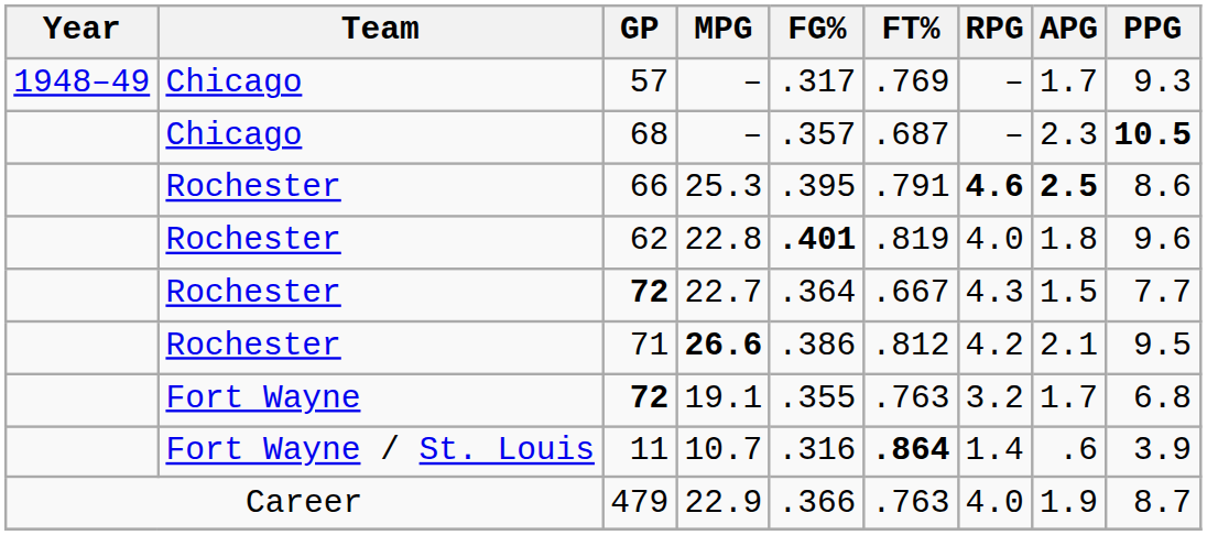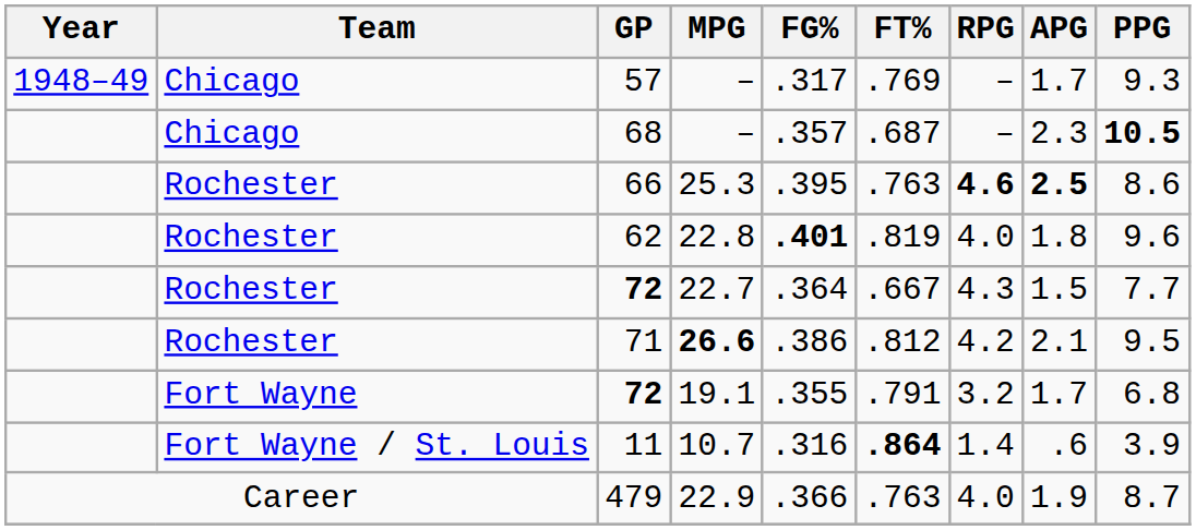 <table class="wikitable sortable" style="font-size:95%; text-align:right;">
 <tr>
 <th>Year</th>
 <th>Team</th>
 <th>GP</th>
 <th>MPG</th>
 <th>FG%</th>
 <th>FT%</th>
 <th>RPG</th>
 <th>APG</th>
 <th>PPG</th>
 </tr>
 <tr>
 <td style="text-align:left;"><a href='#'>1948–49</a></td>
 <td style="text-align:left;"><a href='#'>Chicago</a></td>
 <td>57</td>
 <td>–</td>
 <td>.317</td>
 <td>.769</td>
 <td>–</td>
 <td>1.7</td>
 <td>9.3</td>
 </tr>
 <tr>
 <td style="text-align:left;"></td>
 <td style="text-align:left;"><a href='#'>Chicago</a></td>
 <td>68</td>
 <td>–</td>
 <td>.357</td>
 <td>.687</td>
 <td>–</td>
 <td>2.3</td>
 <td><strong>10.5</strong></td>
 </tr>
 <tr>
 <td style="text-align:left;"></td>
 <td style="text-align:left;"><a href='#'>Rochester</a></td>
 <td>66</td>
 <td>25.3</td>
 <td>.395</td>
-<td>.791</td>
+<td>.763</td>
 <td><strong>4.6</strong></td>
 <td><strong>2.5</strong></td>
 <td>8.6</td>
 </tr>
 <tr>
 <td style="text-align:left;"></td>
 <td style="text-align:left;"><a href='#'>Rochester</a></td>
 <td>62</td>
 <td>22.8</td>
 <td><strong>.401</strong></td>
 <td>.819</td>
 <td>4.0</td>
 <td>1.8</td>
 <td>9.6</td>
 </tr>
 <tr>
 <td style="text-align:left;"></td>
 <td style="text-align:left;"><a href='#'>Rochester</a></td>
 <td><strong>72</strong></td>
 <td>22.7</td>
 <td>.364</td>
 <td>.667</td>
 <td>4.3</td>
 <td>1.5</td>
 <td>7.7</td>
 </tr>
 <tr>
 <td style="text-align:left;"></td>
 <td style="text-align:left;"><a href='#'>Rochester</a></td>
 <td>71</td>
 <td><strong>26.6</strong></td>
 <td>.386</td>
 <td>.812</td>
 <td>4.2</td>
 <td>2.1</td>
 <td>9.5</td>
 </tr>
 <tr>
 <td style="text-align:left;"></td>
 <td style="text-align:left;"><a href='#'>Fort Wayne</a></td>
 <td><strong>72</strong></td>
 <td>19.1</td>
 <td>.355</td>
-<td>.763</td>
+<td>.791</td>
 <td>3.2</td>
 <td>1.7</td>
 <td>6.8</td>
 </tr>
 <tr>
 <td style="text-align:left;"></td>
 <td style="text-align:left;"><a href='#'>Fort Wayne</a> / <a href='#'>St. Louis</a></td>
 <td>11</td>
 <td>10.7</td>
 <td>.316</td>
 <td><strong>.864</strong></td>
 <td>1.4</td>
 <td>.6</td>
 <td>3.9</td>
 </tr>
 <tr>
 <td style="text-align:center;" colspan="2">Career</td>
 <td>479</td>
 <td>22.9</td>
 <td>.366</td>
 <td>.763</td>
 <td>4.0</td>
 <td>1.9</td>
 <td>8.7</td>
 </tr>
 <tr>
 </tr>
 </table>
